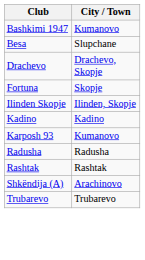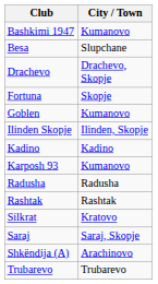 <table class="wikitable sortable">
 <tr>
 <th width="100px">Club</th>
 <th width="100px">City / Town</th>
 </tr>
 <tr>
 <td><a href='#'>Bashkimi 1947</a></td>
 <td><a href='#'>Kumanovo</a></td>
 </tr>
 <tr>
 <td><a href='#'>Besa</a></td>
 <td>Slupchane</td>
 </tr>
 <tr>
 <td><a href='#'>Drachevo</a></td>
 <td><a href='#'>Drachevo, Skopje</a></td>
 </tr>
 <tr>
 <td><a href='#'>Fortuna</a></td>
 <td><a href='#'>Skopje</a></td>
 </tr>
 <tr>
+<td><a href='#'>Goblen</a></td>
+<td><a href='#'>Kumanovo</a></td>
+</tr>
+<tr>
 <td><a href='#'>Ilinden Skopje</a></td>
 <td><a href='#'>Ilinden, Skopje</a></td>
 </tr>
 <tr>
 <td><a href='#'>Kadino</a></td>
 <td><a href='#'>Kadino</a></td>
 </tr>
 <tr>
 <td><a href='#'>Karposh 93</a></td>
 <td><a href='#'>Kumanovo</a></td>
 </tr>
 <tr>
 <td><a href='#'>Radusha</a></td>
 <td>Radusha</td>
 </tr>
 <tr>
 <td><a href='#'>Rashtak</a></td>
 <td>Rashtak</td>
 </tr>
 <tr>
+<td><a href='#'>Silkrat</a></td>
+<td><a href='#'>Kratovo</a></td>
+</tr>
+<tr>
+<td><a href='#'>Saraj</a></td>
+<td><a href='#'>Saraj, Skopje</a></td>
+</tr>
+<tr>
 <td><a href='#'>Shkëndija (A)</a></td>
 <td><a href='#'>Arachinovo</a></td>
 </tr>
 <tr>
 <td><a href='#'>Trubarevo</a></td>
 <td>Trubarevo</td>
 </tr>
 </table>
